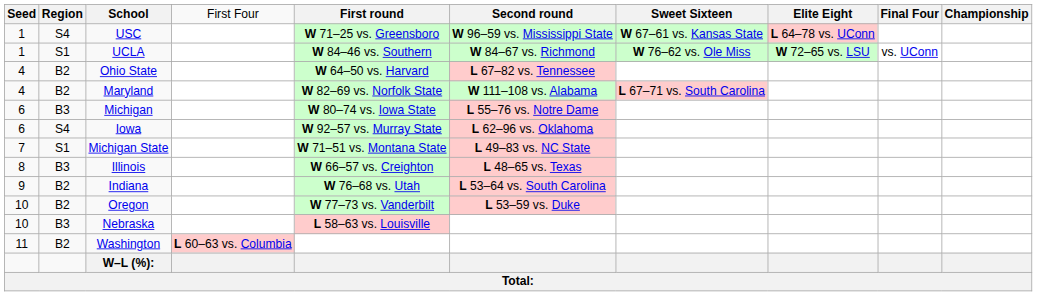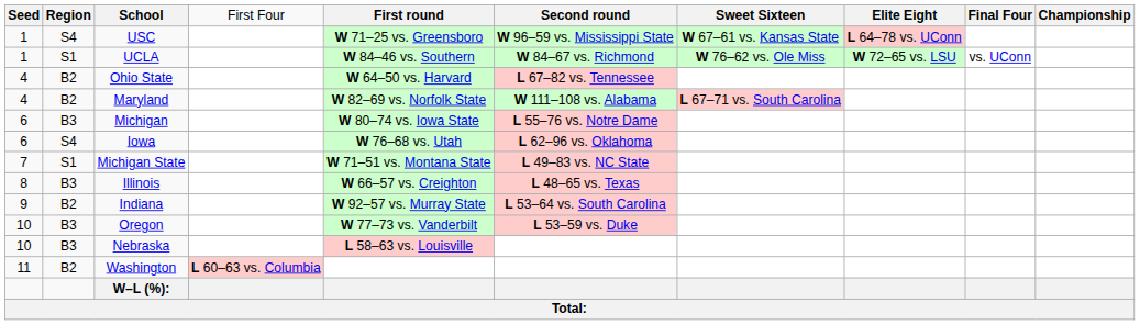 <table class="sortable wikitable" style="white-space:nowrap; text-align:center; font-size:90%">
 <tr>
 <th>Seed</th>
 <th>Region</th>
 <th>School</th>
 <td>First Four</td>
 <th>First round</th>
 <th>Second round</th>
 <th>Sweet Sixteen</th>
 <th>Elite Eight</th>
 <th>Final Four</th>
 <th>Championship</th>
 </tr>
 <tr>
 <td>1</td>
 <td>S4</td>
 <td><a href='#'>USC</a></td>
 <td style="background:#FFF;"></td>
 <td style="background:#cfc;"><strong>W</strong> 71–25 vs.  <a href='#'>Greensboro</a></td>
 <td style="background:#cfc;"><strong>W</strong> 96–59 vs.  <a href='#'>Mississippi State</a></td>
 <td style="background:#cfc;"><strong>W</strong> 67–61 vs.  <a href='#'>Kansas State</a></td>
 <td style="background:#fcc;"><strong>L</strong> 64–78 vs.  <a href='#'>UConn</a></td>
 <td style="background:#FFF;"></td>
 <td style="background:#FFF;"></td>
 </tr>
 <tr>
 <td>1</td>
 <td>S1</td>
 <td><a href='#'>UCLA</a></td>
 <td style="background:#FFF;"></td>
 <td style="background:#cfc;"><strong>W</strong> 84–46 vs.  <a href='#'>Southern</a></td>
 <td style="background:#cfc;"><strong>W</strong> 84–67 vs.  <a href='#'>Richmond</a></td>
 <td style="background:#cfc;"><strong>W</strong> 76–62 vs.  <a href='#'>Ole Miss</a></td>
 <td style="background:#cfc;"><strong>W</strong> 72–65 vs.  <a href='#'>LSU</a></td>
 <td style="background:#FFF;">vs.  <a href='#'>UConn</a></td>
 <td style="background:#FFF;"></td>
 </tr>
 <tr>
 <td>4</td>
 <td>B2</td>
 <td><a href='#'>Ohio State</a></td>
 <td style="background:#FFF;"></td>
 <td style="background:#cfc;"><strong>W</strong> 64–50 vs.  <a href='#'>Harvard</a></td>
 <td style="background:#fcc;"><strong>L</strong> 67–82 vs.  <a href='#'>Tennessee</a></td>
 <td style="background:#FFF;"></td>
 <td style="background:#FFF;"></td>
 <td style="background:#FFF;"></td>
 <td style="background:#FFF;"></td>
 </tr>
 <tr>
 <td>4</td>
 <td>B2</td>
 <td><a href='#'>Maryland</a></td>
 <td style="background:#FFF;"></td>
 <td style="background:#cfc;"><strong>W</strong> 82–69 vs.  <a href='#'>Norfolk State</a></td>
 <td style="background:#cfc;"><strong>W</strong> 111–108 vs.  <a href='#'>Alabama</a></td>
 <td style="background:#fcc;"><strong>L</strong> 67–71 vs.  <a href='#'>South Carolina</a></td>
 <td style="background:#FFF;"></td>
 <td style="background:#FFF;"></td>
 <td style="background:#FFF;"></td>
 </tr>
 <tr>
 <td>6</td>
 <td>B3</td>
 <td><a href='#'>Michigan</a></td>
 <td style="background:#FFF;"></td>
 <td style="background:#cfc;"><strong>W</strong> 80–74 vs.  <a href='#'>Iowa State</a></td>
 <td style="background:#fcc;"><strong>L</strong> 55–76 vs.  <a href='#'>Notre Dame</a></td>
 <td style="background:#FFF;"></td>
 <td style="background:#FFF;"></td>
 <td style="background:#FFF;"></td>
 <td style="background:#FFF;"></td>
 </tr>
 <tr>
 <td>6</td>
 <td>S4</td>
 <td><a href='#'>Iowa</a></td>
 <td style="background:#FFF;"></td>
-<td style="background:#cfc;"><strong>W</strong> 92–57 vs.  <a href='#'>Murray State</a></td>
+<td style="background:#cfc;"><strong>W</strong> 76–68 vs.  <a href='#'>Utah</a></td>
 <td style="background:#fcc;"><strong>L</strong> 62–96 vs.  <a href='#'>Oklahoma</a></td>
 <td style="background:#FFF;"></td>
 <td style="background:#FFF;"></td>
 <td style="background:#FFF;"></td>
 <td style="background:#FFF;"></td>
 </tr>
 <tr>
 <td>7</td>
 <td>S1</td>
 <td><a href='#'>Michigan State</a></td>
 <td style="background:#FFF;"></td>
 <td style="background:#cfc;"><strong>W</strong> 71–51 vs.  <a href='#'>Montana State</a></td>
 <td style="background:#fcc;"><strong>L</strong> 49–83 vs.  <a href='#'>NC State</a></td>
 <td style="background:#FFF;"></td>
 <td style="background:#FFF;"></td>
 <td style="background:#FFF;"></td>
 <td style="background:#FFF;"></td>
 </tr>
 <tr>
 <td>8</td>
 <td>B3</td>
 <td><a href='#'>Illinois</a></td>
 <td style="background:#FFF;"></td>
 <td style="background:#cfc;"><strong>W</strong> 66–57 vs.  <a href='#'>Creighton</a></td>
 <td style="background:#fcc;"><strong>L</strong> 48–65 vs.  <a href='#'>Texas</a></td>
 <td style="background:#FFF;"></td>
 <td style="background:#FFF;"></td>
 <td style="background:#FFF;"></td>
 <td style="background:#FFF;"></td>
 </tr>
 <tr>
 <td>9</td>
 <td>B2</td>
 <td><a href='#'>Indiana</a></td>
 <td style="background:#FFF;"></td>
-<td style="background:#cfc;"><strong>W</strong> 76–68 vs.  <a href='#'>Utah</a></td>
+<td style="background:#cfc;"><strong>W</strong> 92–57 vs.  <a href='#'>Murray State</a></td>
 <td style="background:#fcc;"><strong>L</strong> 53–64 vs.  <a href='#'>South Carolina</a></td>
 <td style="background:#FFF;"></td>
 <td style="background:#FFF;"></td>
 <td style="background:#FFF;"></td>
 <td style="background:#FFF;"></td>
 </tr>
 <tr>
 <td>10</td>
-<td>B2</td>
+<td>B3</td>
 <td><a href='#'>Oregon</a></td>
 <td style="background:#FFF;"></td>
 <td style="background:#cfc;"><strong>W</strong> 77–73 vs.  <a href='#'>Vanderbilt</a></td>
 <td style="background:#fcc;"><strong>L</strong> 53–59 vs.  <a href='#'>Duke</a></td>
 <td style="background:#FFF;"></td>
 <td style="background:#FFF;"></td>
 <td style="background:#FFF;"></td>
 <td style="background:#FFF;"></td>
 </tr>
 <tr>
 <td>10</td>
 <td>B3</td>
 <td><a href='#'>Nebraska</a></td>
 <td style="background:#FFF;"></td>
 <td style="background:#fcc;"><strong>L</strong> 58–63 vs.  <a href='#'>Louisville</a></td>
 <td style="background:#FFF;"></td>
 <td style="background:#FFF;"></td>
 <td style="background:#FFF;"></td>
 <td style="background:#FFF;"></td>
 <td style="background:#FFF;"></td>
 </tr>
 <tr>
 <td>11</td>
 <td>B2</td>
 <td><a href='#'>Washington</a></td>
 <td style="background:#fcc;"><strong>L</strong> 60–63 vs.  <a href='#'>Columbia</a></td>
 <td style="background:#FFF;"></td>
 <td style="background:#FFF;"></td>
 <td style="background:#FFF;"></td>
 <td style="background:#FFF;"></td>
 <td style="background:#FFF;"></td>
 <td style="background:#FFF;"></td>
 </tr>
 <tr>
 <td></td>
 <td></td>
 <th>W–L (%):</th>
 <th></th>
 <th></th>
 <th></th>
 <th></th>
 <th></th>
 <th></th>
 <th></th>
 </tr>
 <tr>
 <th colspan=10>Total: </th>
 </tr>
 </table>
